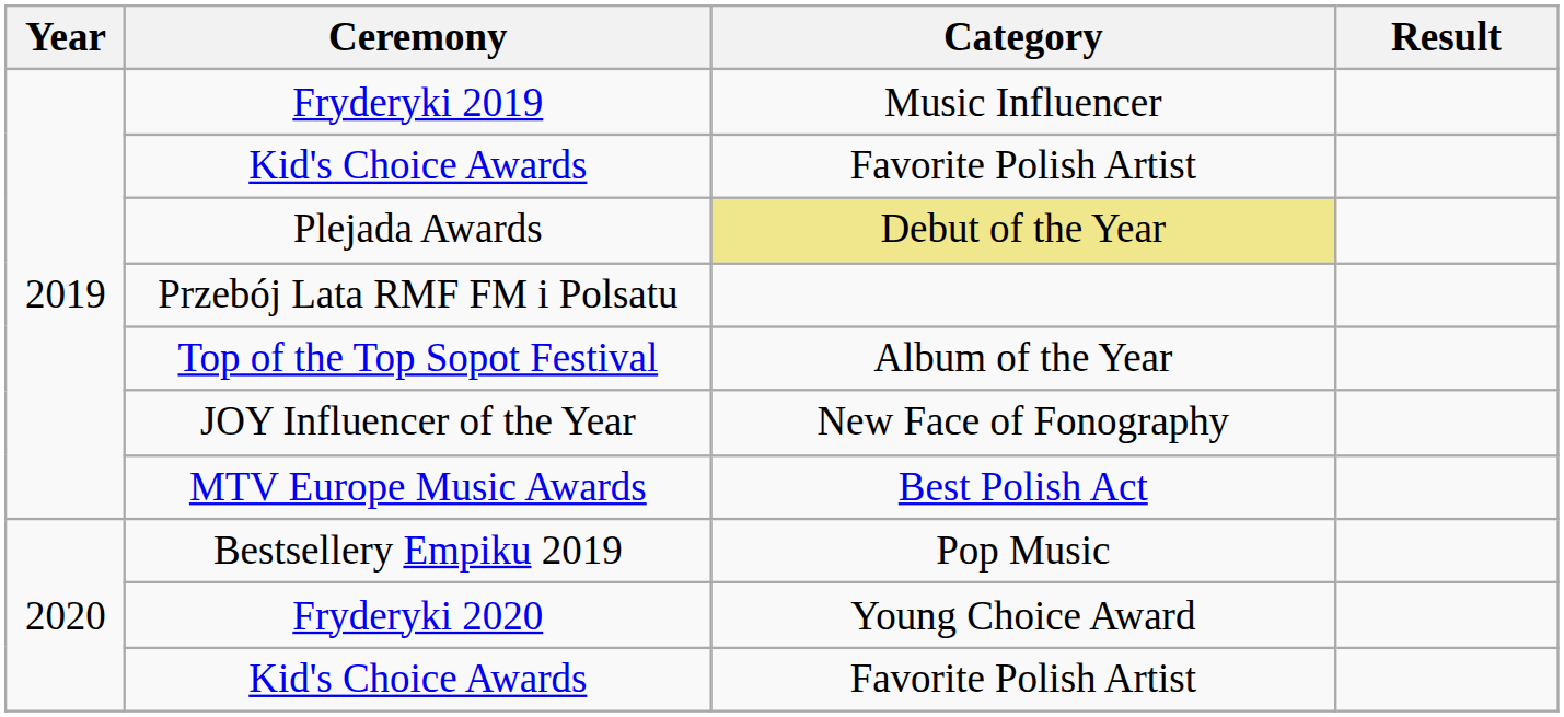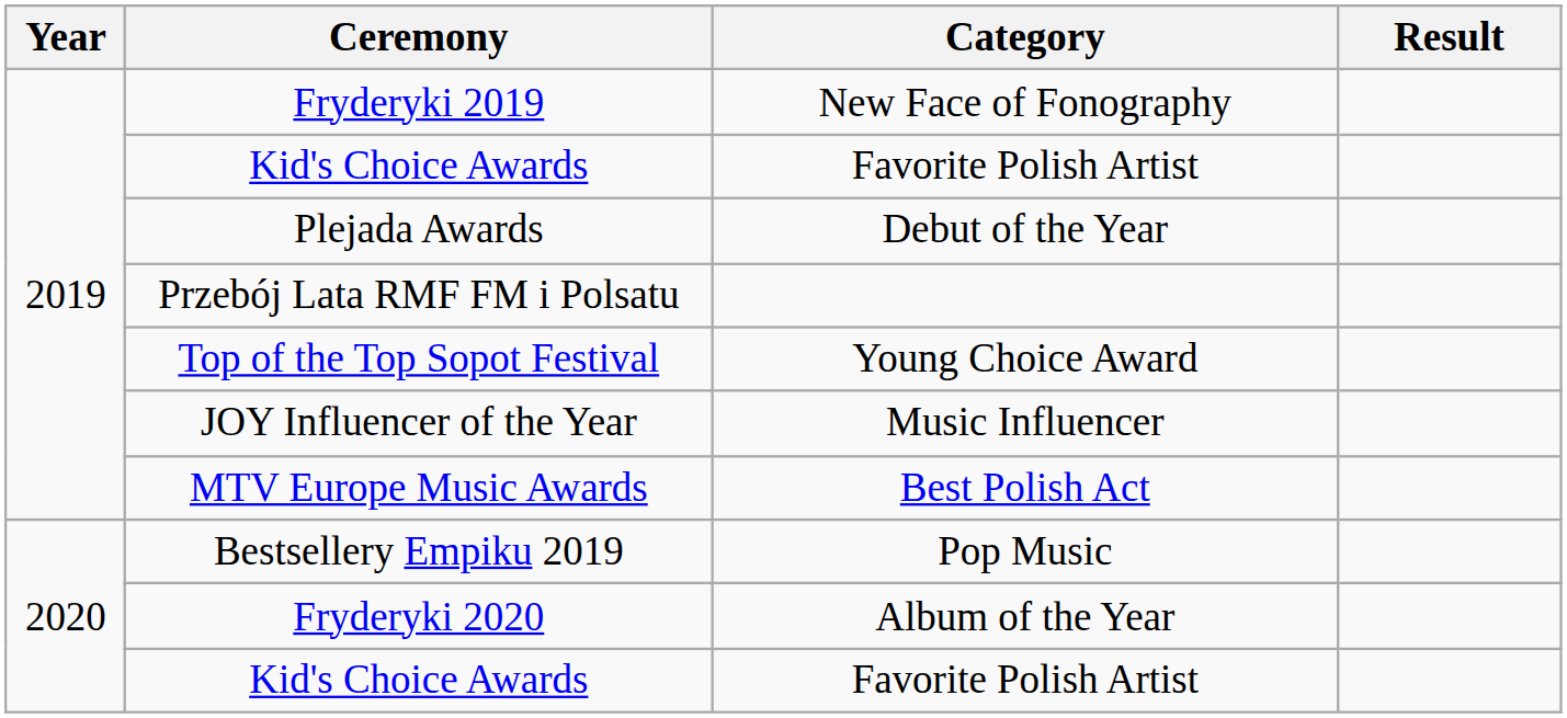 <table class="wikitable plainrowheaders" style="text-align:center;" border="1">
 <tr>
 <th scope="col" style="width:2.5em;">Year</th>
 <th scope="col" style="width:14em;">Ceremony</th>
 <th scope="col" style="width:15em;">Category</th>
 <th scope="col" style="width:5em;">Result</th>
 </tr>
 <tr>
 <td rowspan="7">2019</td>
 <td><a href='#'>Fryderyki 2019</a></td>
-<td>Music Influencer</td>
+<td>New Face of Fonography</td>
 <td></td>
 </tr>
 <tr>
 <td><a href='#'>Kid's Choice Awards</a></td>
 <td>Favorite Polish Artist</td>
 <td></td>
 </tr>
 <tr>
 <td>Plejada Awards</td>
-<td style="background: khaki;">Debut of the Year</td>
+<td>Debut of the Year</td>
 <td></td>
 </tr>
 <tr>
 <td>Przebój Lata RMF FM i Polsatu</td>
 <td></td>
 <td></td>
 </tr>
 <tr>
 <td><a href='#'>Top of the Top Sopot Festival</a></td>
-<td>Album of the Year</td>
+<td>Young Choice Award</td>
 <td></td>
 </tr>
 <tr>
 <td>JOY Influencer of the Year</td>
-<td>New Face of Fonography</td>
+<td>Music Influencer</td>
 <td></td>
 </tr>
 <tr>
 <td><a href='#'>MTV Europe Music Awards</a></td>
 <td><a href='#'>Best Polish Act</a></td>
 <td></td>
 </tr>
 <tr>
 <td rowspan="3">2020</td>
 <td>Bestsellery <a href='#'>Empiku</a> 2019</td>
 <td>Pop Music</td>
 <td></td>
 </tr>
 <tr>
 <td><a href='#'>Fryderyki 2020</a></td>
-<td>Young Choice Award</td>
+<td>Album of the Year</td>
 <td></td>
 </tr>
 <tr>
 <td><a href='#'>Kid's Choice Awards</a></td>
 <td>Favorite Polish Artist</td>
 <td></td>
 </tr>
 </table>
